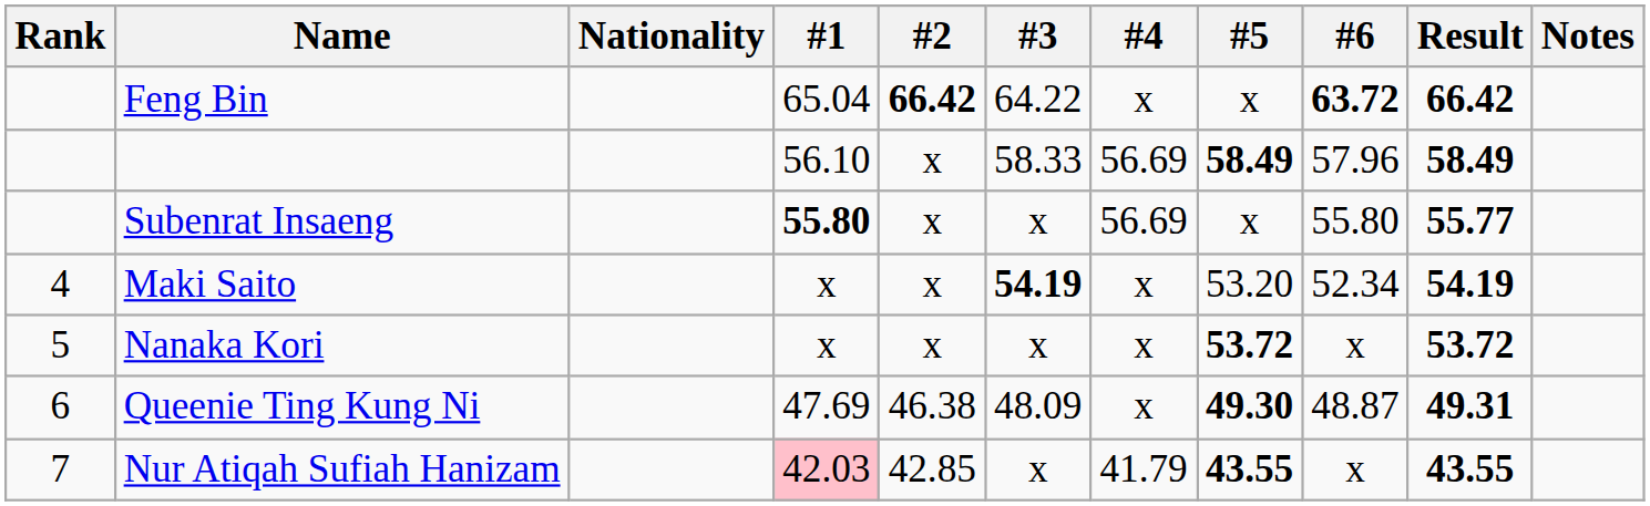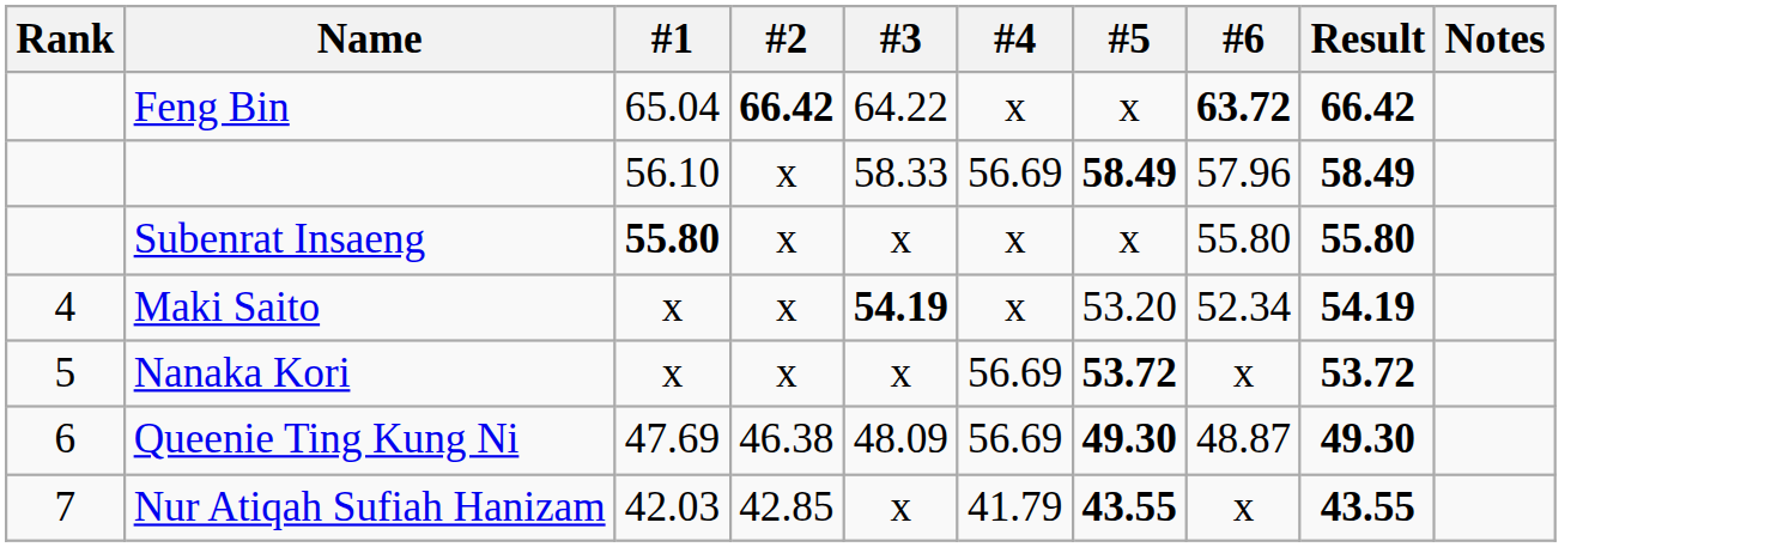 <table class="wikitable sortable" style="text-align:center">
 <tr>
 <th>Rank</th>
 <th>Name</th>
-<th>Nationality</th>
 <th>#1</th>
 <th>#2</th>
 <th>#3</th>
 <th>#4</th>
 <th>#5</th>
 <th>#6</th>
 <th>Result</th>
 <th>Notes</th>
 </tr>
 <tr>
 <td></td>
 <td align=left><a href='#'>Feng Bin</a></td>
-<td align=left></td>
 <td>65.04</td>
 <td><strong>66.42</strong></td>
 <td>64.22</td>
 <td>x</td>
 <td>x</td>
 <td><strong>63.72</strong></td>
 <td><strong>66.42</strong></td>
 <td></td>
 </tr>
 <tr>
 <td></td>
-<td align=left></td>
 <td align=left></td>
 <td>56.10</td>
 <td>x</td>
 <td>58.33</td>
 <td>56.69</td>
 <td><strong>58.49</strong></td>
 <td>57.96</td>
 <td><strong>58.49</strong></td>
 <td></td>
 </tr>
 <tr>
 <td></td>
 <td align=left><a href='#'>Subenrat Insaeng</a></td>
-<td align=left></td>
 <td><strong>55.80</strong></td>
 <td>x</td>
 <td>x</td>
-<td>56.69</td>
+<td>x</td>
 <td>x</td>
 <td>55.80</td>
-<td><strong>55.77</strong></td>
+<td><strong>55.80</strong></td>
 <td></td>
 </tr>
 <tr>
 <td>4</td>
 <td align=left><a href='#'>Maki Saito</a></td>
-<td align=left></td>
 <td>x</td>
 <td>x</td>
 <td><strong>54.19</strong></td>
 <td>x</td>
 <td>53.20</td>
 <td>52.34</td>
 <td><strong>54.19</strong></td>
 <td></td>
 </tr>
 <tr>
 <td>5</td>
 <td align=left><a href='#'>Nanaka Kori</a></td>
-<td align=left></td>
 <td>x</td>
 <td>x</td>
 <td>x</td>
-<td>x</td>
+<td>56.69</td>
 <td><strong>53.72</strong></td>
 <td>x</td>
 <td><strong>53.72</strong></td>
 <td></td>
 </tr>
 <tr>
 <td>6</td>
 <td align=left><a href='#'>Queenie Ting Kung Ni</a></td>
-<td align=left></td>
 <td>47.69</td>
 <td>46.38</td>
 <td>48.09</td>
-<td>x</td>
+<td>56.69</td>
 <td><strong>49.30</strong></td>
 <td>48.87</td>
-<td><strong>49.31</strong></td>
+<td><strong>49.30</strong></td>
 <td></td>
 </tr>
 <tr>
 <td>7</td>
 <td align=left><a href='#'>Nur Atiqah Sufiah Hanizam</a></td>
-<td align=left></td>
-<td style="background: pink;">42.03</td>
+<td>42.03</td>
 <td>42.85</td>
 <td>x</td>
 <td>41.79</td>
 <td><strong>43.55</strong></td>
 <td>x</td>
 <td><strong>43.55</strong></td>
 <td></td>
 </tr>
 </table>
